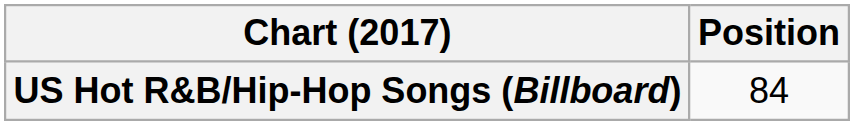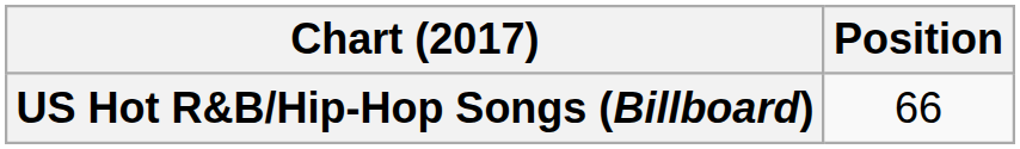 <table class="wikitable plainrowheaders" style="text-align:center">
 <tr>
 <th scope="col">Chart (2017)</th>
 <th scope="col">Position</th>
 </tr>
 <tr>
 <th scope="row">US Hot R&B/Hip-Hop Songs (<em>Billboard</em>)</th>
-<td>84</td>
+<td>66</td>
 </tr>
 </table>
